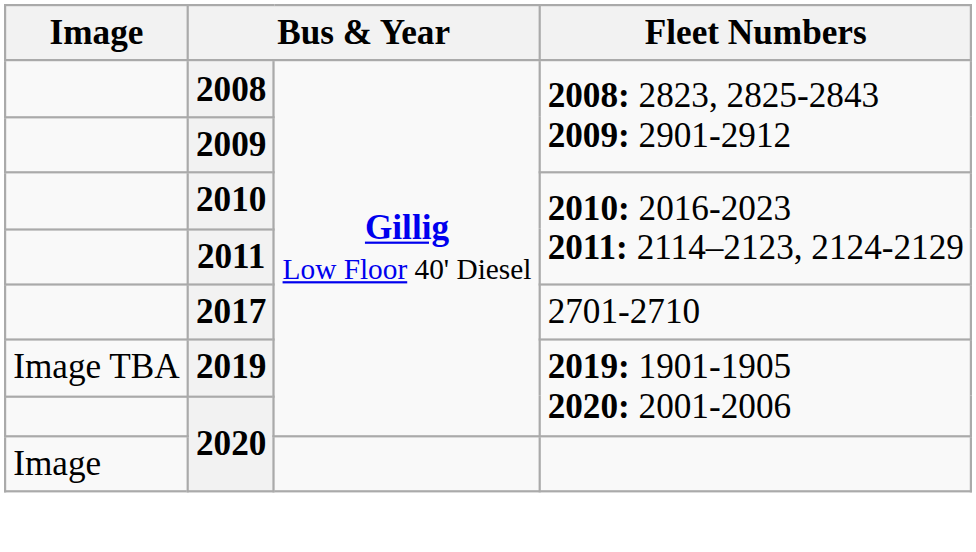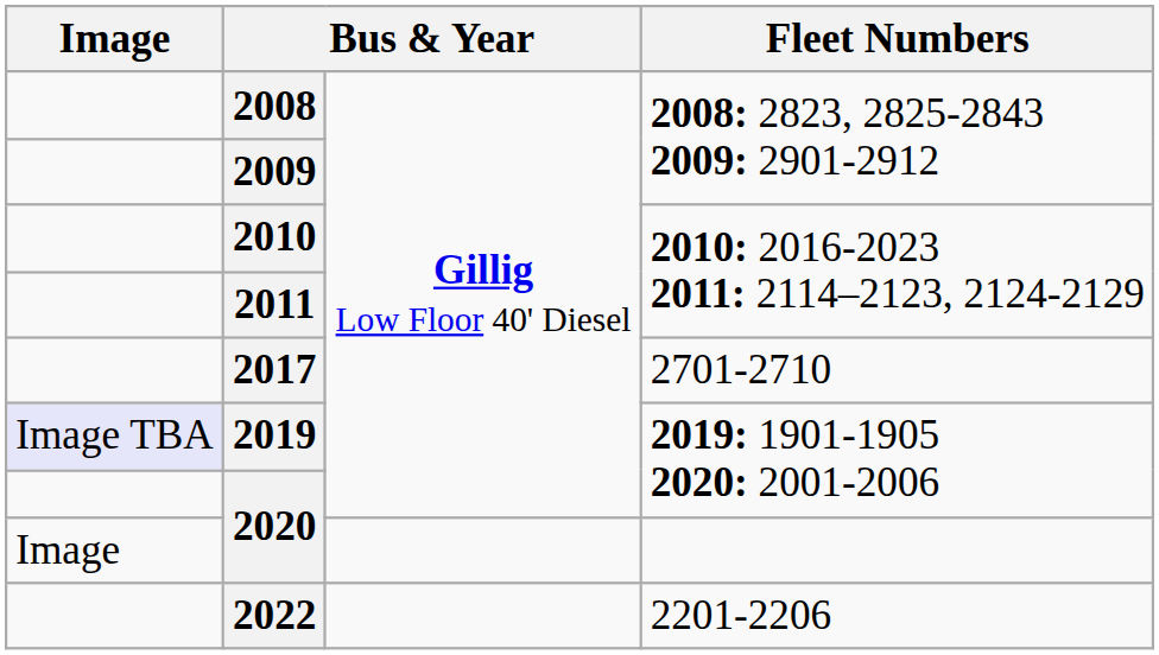 <table class="wikitable">
 <tr>
 <th>Image</th>
 <th colspan="2">Bus & Year</th>
 <th>Fleet Numbers</th>
 </tr>
 <tr>
 <td></td>
 <th>2008</th>
 <td rowspan="7" align="center" style:><a href='#'><strong>Gillig</strong></a><br><small><a href='#'>Low Floor</a> 40' Diesel</small><br></td>
 <td rowspan="2"><strong>2008:</strong> 2823, 2825-2843<br><strong>2009:</strong> 2901-2912</td>
 </tr>
 <tr>
 <td></td>
 <th>2009</th>
 </tr>
 <tr>
 <td></td>
 <th>2010</th>
 <td rowspan="2"><strong>2010:</strong> 2016-2023<br><strong>2011:</strong> 2114–2123, 2124-2129</td>
 </tr>
 <tr>
 <td></td>
 <th>2011</th>
 </tr>
 <tr>
 <td></td>
 <th>2017</th>
 <td>2701-2710</td>
 </tr>
 <tr>
-<td>Image TBA</td>
+<td style="background: lavender;">Image TBA</td>
 <th>2019</th>
 <td rowspan="2"><strong>2019:</strong> 1901-1905<br><strong>2020:</strong> 2001-2006</td>
 </tr>
 <tr>
 <td></td>
 <th rowspan="2">2020</th>
 </tr>
 <tr>
 <td>Image</td>
 <td></td>
 <td></td>
 </tr>
+<tr>
+<td></td>
+<th>2022</th>
+<td></td>
+<td>2201-2206</td>
+</tr>
 </table>
